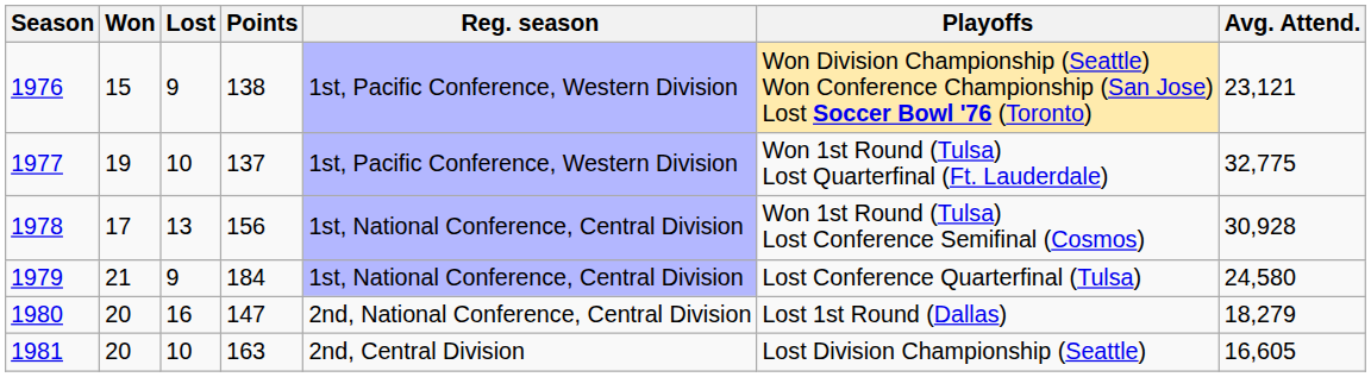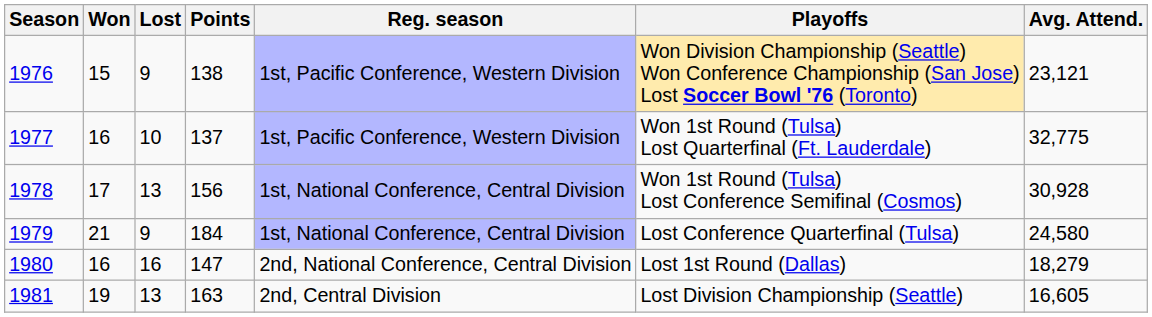 <table class="wikitable">
 <tr>
 <th>Season</th>
 <th>Won</th>
 <th>Lost</th>
 <th>Points</th>
 <th>Reg. season</th>
 <th>Playoffs</th>
 <th>Avg. Attend.</th>
 </tr>
 <tr>
 <td><a href='#'>1976</a></td>
 <td>15</td>
 <td>9</td>
 <td>138</td>
 <td bgcolor="B3B7FF">1st, Pacific Conference, Western Division</td>
 <td bgcolor="ffebad">Won Division Championship (<a href='#'>Seattle</a>)<br>Won Conference Championship (<a href='#'>San Jose</a>)<br>Lost <strong><a href='#'>Soccer Bowl '76</a></strong> (<a href='#'>Toronto</a>)</td>
 <td>23,121</td>
 </tr>
 <tr>
 <td><a href='#'>1977</a></td>
-<td>19</td>
+<td>16</td>
 <td>10</td>
 <td>137</td>
 <td bgcolor="B3B7FF">1st, Pacific Conference, Western Division</td>
 <td>Won 1st Round (<a href='#'>Tulsa</a>)<br>Lost Quarterfinal (<a href='#'>Ft. Lauderdale</a>)</td>
 <td>32,775</td>
 </tr>
 <tr>
 <td><a href='#'>1978</a></td>
 <td>17</td>
 <td>13</td>
 <td>156</td>
 <td bgcolor="B3B7FF">1st, National Conference, Central Division</td>
 <td>Won 1st Round (<a href='#'>Tulsa</a>)<br>Lost Conference Semifinal (<a href='#'>Cosmos</a>)</td>
 <td>30,928</td>
 </tr>
 <tr>
 <td><a href='#'>1979</a></td>
 <td>21</td>
 <td>9</td>
 <td>184</td>
 <td bgcolor="B3B7FF">1st, National Conference, Central Division</td>
 <td>Lost Conference Quarterfinal (<a href='#'>Tulsa</a>)</td>
 <td>24,580</td>
 </tr>
 <tr>
 <td><a href='#'>1980</a></td>
-<td>20</td>
+<td>16</td>
 <td>16</td>
 <td>147</td>
 <td>2nd, National Conference, Central Division</td>
 <td>Lost 1st Round (<a href='#'>Dallas</a>)</td>
 <td>18,279</td>
 </tr>
 <tr>
 <td><a href='#'>1981</a></td>
-<td>20</td>
-<td>10</td>
+<td>19</td>
+<td>13</td>
 <td>163</td>
 <td>2nd, Central Division</td>
 <td>Lost Division Championship (<a href='#'>Seattle</a>)</td>
 <td>16,605</td>
 </tr>
 </table>
